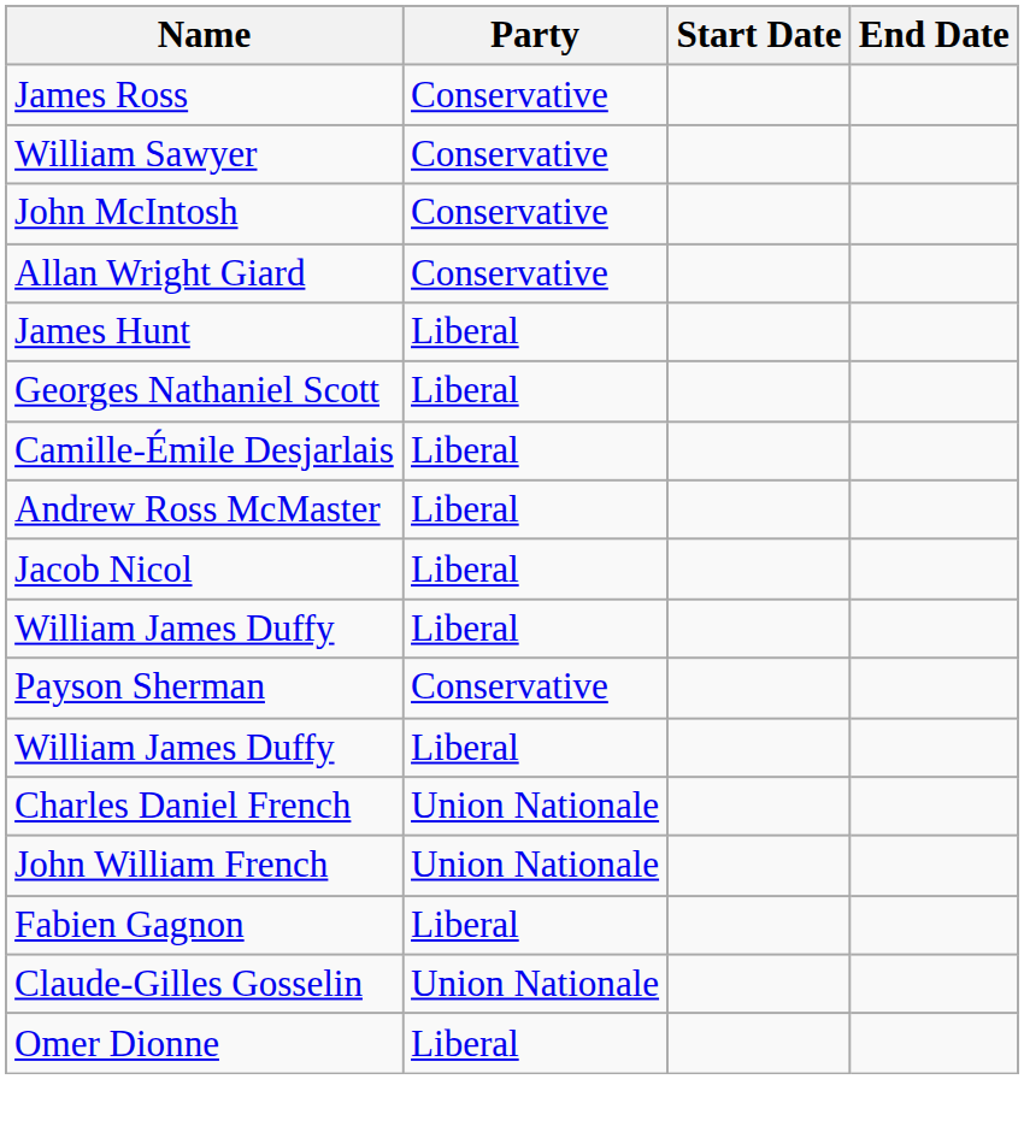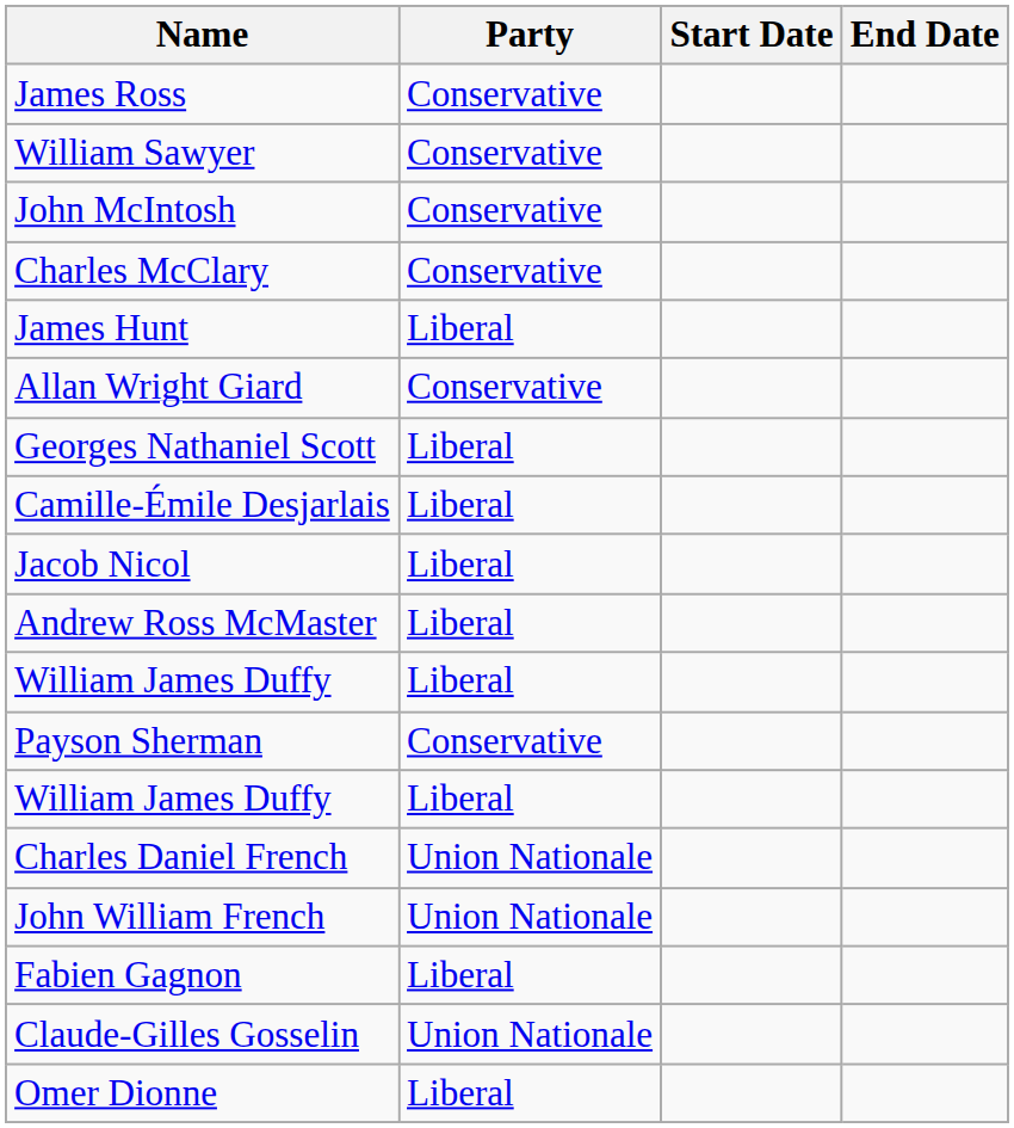 <table class="wikitable sortable">
 <tr>
 <th>Name</th>
 <th>Party</th>
 <th>Start Date</th>
 <th>End Date</th>
 </tr>
 <tr>
 <td><a href='#'>James Ross</a></td>
 <td><a href='#'>Conservative</a></td>
 <td></td>
 <td></td>
 </tr>
 <tr>
 <td><a href='#'>William Sawyer</a></td>
 <td><a href='#'>Conservative</a></td>
 <td></td>
 <td></td>
 </tr>
 <tr>
 <td><a href='#'>John McIntosh</a></td>
 <td><a href='#'>Conservative</a></td>
 <td></td>
 <td></td>
 </tr>
 <tr>
-<td><a href='#'>Allan Wright Giard</a></td>
+<td><a href='#'>Charles McClary</a></td>
 <td><a href='#'>Conservative</a></td>
 <td></td>
 <td></td>
 </tr>
 <tr>
 <td><a href='#'>James Hunt</a></td>
 <td><a href='#'>Liberal</a></td>
+<td></td>
+<td></td>
+</tr>
+<tr>
+<td><a href='#'>Allan Wright Giard</a></td>
+<td><a href='#'>Conservative</a></td>
 <td></td>
 <td></td>
 </tr>
 <tr>
 <td><a href='#'>Georges Nathaniel Scott</a></td>
 <td><a href='#'>Liberal</a></td>
 <td></td>
 <td></td>
 </tr>
 <tr>
 <td><a href='#'>Camille-Émile Desjarlais</a></td>
 <td><a href='#'>Liberal</a></td>
 <td></td>
 <td></td>
 </tr>
 <tr>
-<td><a href='#'>Andrew Ross McMaster</a></td>
+<td><a href='#'>Jacob Nicol</a></td>
 <td><a href='#'>Liberal</a></td>
 <td></td>
 <td></td>
 </tr>
 <tr>
-<td><a href='#'>Jacob Nicol</a></td>
+<td><a href='#'>Andrew Ross McMaster</a></td>
 <td><a href='#'>Liberal</a></td>
 <td></td>
 <td></td>
 </tr>
 <tr>
 <td><a href='#'>William James Duffy</a></td>
 <td><a href='#'>Liberal</a></td>
 <td></td>
 <td></td>
 </tr>
 <tr>
 <td><a href='#'>Payson Sherman</a></td>
 <td><a href='#'>Conservative</a></td>
 <td></td>
 <td></td>
 </tr>
 <tr>
 <td><a href='#'>William James Duffy</a></td>
 <td><a href='#'>Liberal</a></td>
 <td></td>
 <td></td>
 </tr>
 <tr>
 <td><a href='#'>Charles Daniel French</a></td>
 <td><a href='#'>Union Nationale</a></td>
 <td></td>
 <td></td>
 </tr>
 <tr>
 <td><a href='#'>John William French</a></td>
 <td><a href='#'>Union Nationale</a></td>
 <td></td>
 <td></td>
 </tr>
 <tr>
 <td><a href='#'>Fabien Gagnon</a></td>
 <td><a href='#'>Liberal</a></td>
 <td></td>
 <td></td>
 </tr>
 <tr>
 <td><a href='#'>Claude-Gilles Gosselin</a></td>
 <td><a href='#'>Union Nationale</a></td>
 <td></td>
 <td></td>
 </tr>
 <tr>
 <td><a href='#'>Omer Dionne</a></td>
 <td><a href='#'>Liberal</a></td>
 <td></td>
 <td></td>
 </tr>
 </table>
